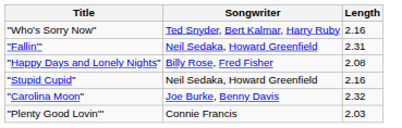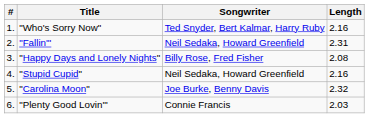 <table class="wikitable">
 <tr>
+<th>#</th>
 <th>Title</th>
 <th>Songwriter</th>
 <th>Length</th>
 </tr>
 <tr>
+<td>1.</td>
 <td>"Who's Sorry Now"</td>
 <td><a href='#'>Ted Snyder</a>, <a href='#'>Bert Kalmar</a>, <a href='#'>Harry Ruby</a></td>
 <td>2.16</td>
 </tr>
 <tr>
+<td>2.</td>
 <td><a href='#'>"Fallin'"</a></td>
 <td><a href='#'>Neil Sedaka</a>, <a href='#'>Howard Greenfield</a></td>
 <td>2.31</td>
 </tr>
 <tr>
+<td>3.</td>
 <td>"<a href='#'>Happy Days and Lonely Nights</a>"</td>
 <td><a href='#'>Billy Rose</a>, <a href='#'>Fred Fisher</a></td>
 <td>2.08</td>
 </tr>
 <tr>
+<td>4.</td>
 <td>"<a href='#'>Stupid Cupid</a>"</td>
 <td>Neil Sedaka, Howard Greenfield</td>
 <td>2.16</td>
 </tr>
 <tr>
+<td>5.</td>
 <td>"<a href='#'>Carolina Moon</a>"</td>
 <td><a href='#'>Joe Burke</a>, <a href='#'>Benny Davis</a></td>
 <td>2.32</td>
 </tr>
 <tr>
+<td>6.</td>
 <td>"Plenty Good Lovin'"</td>
 <td>Connie Francis</td>
 <td>2.03</td>
 </tr>
 </table>
